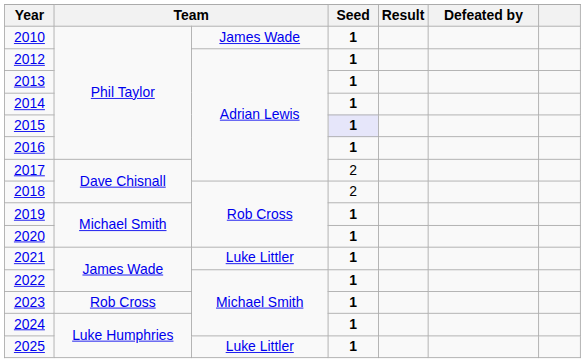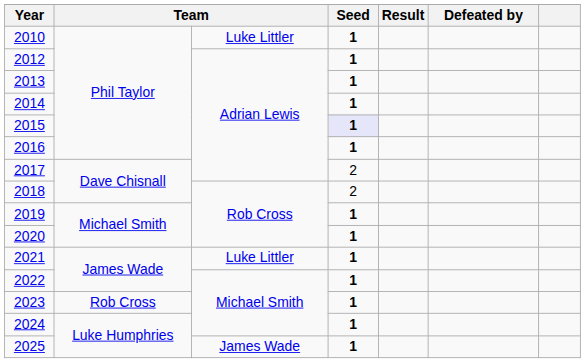 <table class="wikitable" style="text-align: center;">
 <tr style= "background: #e2e2e2;">
 </tr>
 <tr style="background: #efefef;">
 <th width=50px>Year</th>
 <th colspan="2">Team</th>
 <th width=50px>Seed</th>
 <th width=50px>Result</th>
 <th width=120px>Defeated by</th>
 <th width=40px></th>
 </tr>
 <tr>
 <td><a href='#'>2010</a></td>
 <td rowspan=6 width=150px><a href='#'>Phil Taylor</a></td>
-<td width=150px><a href='#'>James Wade</a></td>
+<td><a href='#'>Luke Littler</a></td>
 <td><strong>1</strong></td>
 <td></td>
 <td> </td>
 <td></td>
 </tr>
 <tr>
 <td><a href='#'>2012</a></td>
 <td rowspan=6><a href='#'>Adrian Lewis</a></td>
 <td><strong>1</strong></td>
 <td></td>
 <td></td>
 <td></td>
 </tr>
 <tr>
 <td><a href='#'>2013</a></td>
 <td><strong>1</strong></td>
 <td></td>
 <td></td>
 <td></td>
 </tr>
 <tr>
 <td><a href='#'>2014</a></td>
 <td><strong>1</strong></td>
 <td></td>
 <td> </td>
 <td></td>
 </tr>
 <tr>
 <td><a href='#'>2015</a></td>
 <td style="background: lavender;"><strong>1</strong></td>
 <td></td>
 <td></td>
 <td></td>
 </tr>
 <tr>
 <td><a href='#'>2016</a></td>
 <td><strong>1</strong></td>
 <td></td>
 <td></td>
 <td></td>
 </tr>
 <tr>
 <td><a href='#'>2017</a></td>
 <td rowspan=2><a href='#'>Dave Chisnall</a></td>
 <td>2</td>
 <td></td>
 <td> </td>
 <td></td>
 </tr>
 <tr>
 <td><a href='#'>2018</a></td>
 <td rowspan=3><a href='#'>Rob Cross</a></td>
 <td>2</td>
 <td></td>
 <td> </td>
 <td></td>
 </tr>
 <tr>
 <td><a href='#'>2019</a></td>
 <td rowspan=2><a href='#'>Michael Smith</a></td>
 <td><strong>1</strong></td>
 <td></td>
 <td> </td>
 <td></td>
 </tr>
 <tr>
 <td><a href='#'>2020</a></td>
 <td><strong>1</strong></td>
 <td></td>
 <td> </td>
 <td></td>
 </tr>
 <tr>
 <td><a href='#'>2021</a></td>
 <td rowspan=2><a href='#'>James Wade</a></td>
 <td><a href='#'>Luke Littler</a></td>
 <td><strong>1</strong></td>
 <td></td>
 <td> </td>
 <td></td>
 </tr>
 <tr>
 <td><a href='#'>2022</a></td>
 <td rowspan=3><a href='#'>Michael Smith</a></td>
 <td><strong>1</strong></td>
 <td></td>
 <td> </td>
 <td></td>
 </tr>
 <tr>
 <td><a href='#'>2023</a></td>
 <td><a href='#'>Rob Cross</a></td>
 <td><strong>1</strong></td>
 <td></td>
 <td> </td>
 <td></td>
 </tr>
 <tr>
 <td><a href='#'>2024</a></td>
 <td rowspan=2><a href='#'>Luke Humphries</a></td>
 <td><strong>1</strong></td>
 <td></td>
 <td></td>
 <td></td>
 </tr>
 <tr>
 <td><a href='#'>2025</a></td>
-<td><a href='#'>Luke Littler</a></td>
+<td width=150px><a href='#'>James Wade</a></td>
 <td><strong>1</strong></td>
 <td></td>
 <td></td>
 <td></td>
 </tr>
 </table>
